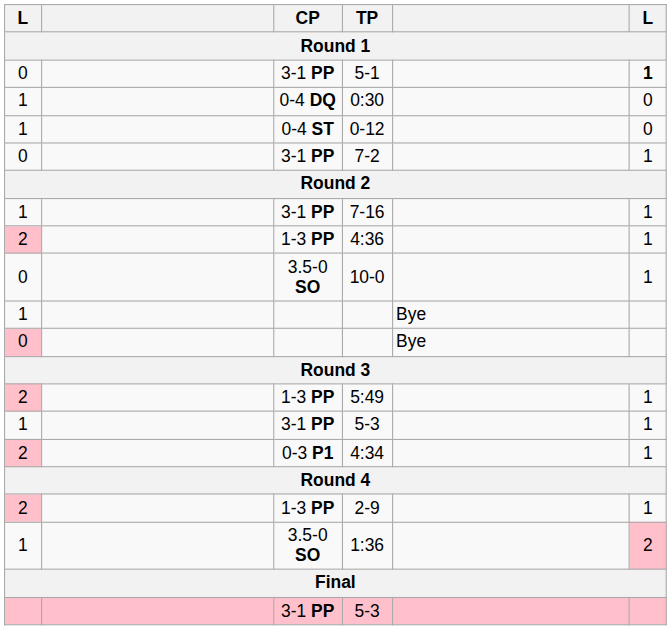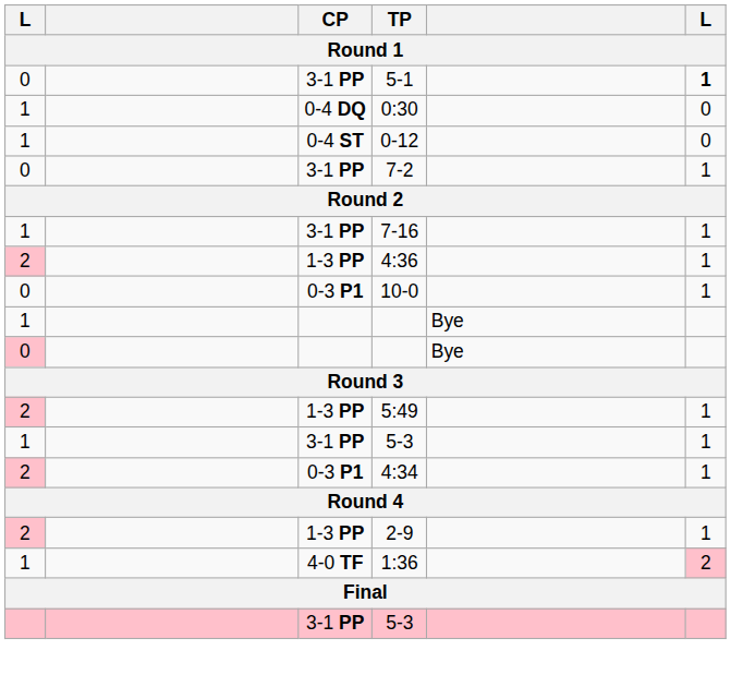 <table class="wikitable" style="text-align: center;" |>
 <tr>
 <th width="30">L</th>
 <th width="250"></th>
 <th width="62">CP</th>
 <th width="40">TP</th>
 <th width="250"></th>
 <th width="30">L</th>
 </tr>
 <tr>
 <th colspan="7">Round 1</th>
 </tr>
 <tr>
 <td>0</td>
 <td style="text-align:left;"><strong></strong></td>
 <td>3-1 <strong>PP</strong></td>
 <td>5-1</td>
 <td style="text-align:left;"></td>
 <td><strong>1</strong></td>
 </tr>
 <tr>
 <td>1</td>
 <td style="text-align:left;"></td>
 <td>0-4 <strong>DQ</strong></td>
 <td>0:30</td>
 <td style="text-align:left;"><strong></strong></td>
 <td>0</td>
 </tr>
 <tr>
 <td>1</td>
 <td style="text-align:left;"></td>
 <td>0-4 <strong>ST</strong></td>
 <td>0-12</td>
 <td style="text-align:left;"><strong></strong></td>
 <td>0</td>
 </tr>
 <tr>
 <td>0</td>
 <td style="text-align:left;"><strong></strong></td>
 <td>3-1 <strong>PP</strong></td>
 <td>7-2</td>
 <td style="text-align:left;"></td>
 <td>1</td>
 </tr>
 <tr>
 <th colspan="7">Round 2</th>
 </tr>
 <tr>
 <td>1</td>
 <td style="text-align:left;"></td>
 <td>3-1 <strong>PP</strong></td>
 <td>7-16</td>
 <td style="text-align:left;"><strong></strong></td>
 <td>1</td>
 </tr>
 <tr>
 <td bgcolor=pink>2</td>
 <td style="text-align:left;"></td>
 <td>1-3 <strong>PP</strong></td>
 <td>4:36</td>
 <td style="text-align:left;"><strong></strong></td>
 <td>1</td>
 </tr>
 <tr>
 <td>0</td>
 <td style="text-align:left;"><strong></strong></td>
-<td>3.5-0 <strong>SO</strong></td>
+<td>0-3 <strong>P1</strong></td>
 <td>10-0</td>
 <td style="text-align:left;"></td>
 <td>1</td>
 </tr>
 <tr>
 <td>1</td>
 <td style="text-align:left;"><strong></strong></td>
 <td></td>
 <td></td>
 <td style="text-align:left;">Bye</td>
 <td></td>
 </tr>
 <tr>
 <td bgcolor=pink>0</td>
 <td style="text-align:left;"><strong></strong></td>
 <td></td>
 <td></td>
 <td style="text-align:left;">Bye</td>
 <td></td>
 </tr>
 <tr>
 <th colspan="7">Round 3</th>
 </tr>
 <tr>
 <td bgcolor=pink>2</td>
 <td style="text-align:left;"></td>
 <td>1-3 <strong>PP</strong></td>
 <td>5:49</td>
 <td style="text-align:left;"><strong></strong></td>
 <td>1</td>
 </tr>
 <tr>
 <td>1</td>
 <td style="text-align:left;"><strong></strong></td>
 <td>3-1 <strong>PP</strong></td>
 <td>5-3</td>
 <td style="text-align:left;"></td>
 <td>1</td>
 </tr>
 <tr>
 <td bgcolor=pink>2</td>
 <td style="text-align:left;"></td>
 <td>0-3 <strong>P1</strong></td>
 <td>4:34</td>
 <td style="text-align:left;"><strong></strong></td>
 <td>1</td>
 </tr>
 <tr>
 <th colspan="7">Round 4</th>
 </tr>
 <tr>
 <td bgcolor=pink>2</td>
 <td style="text-align:left;"></td>
 <td>1-3 <strong>PP</strong></td>
 <td>2-9</td>
 <td style="text-align:left;"><strong></strong></td>
 <td>1</td>
 </tr>
 <tr>
 <td>1</td>
 <td style="text-align:left;"><strong></strong></td>
-<td>3.5-0 <strong>SO</strong></td>
+<td>4-0 <strong>TF</strong></td>
 <td>1:36</td>
 <td style="text-align:left;"></td>
 <td bgcolor=pink>2</td>
 </tr>
 <tr>
 <th colspan="7">Final</th>
 </tr>
 <tr bgcolor=#FFC0CB>
 <td></td>
 <td style="text-align:left;"><strong></strong></td>
 <td>3-1 <strong>PP</strong></td>
 <td>5-3</td>
 <td style="text-align:left;"></td>
 <td></td>
 </tr>
 </table>
